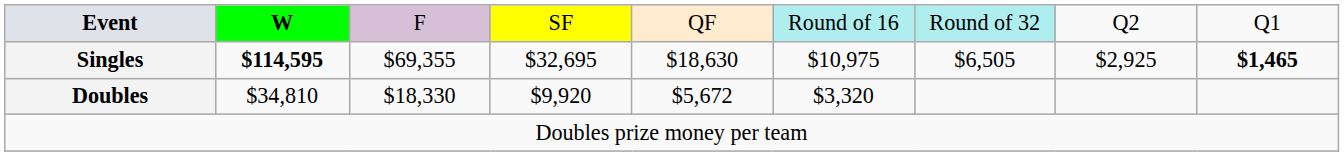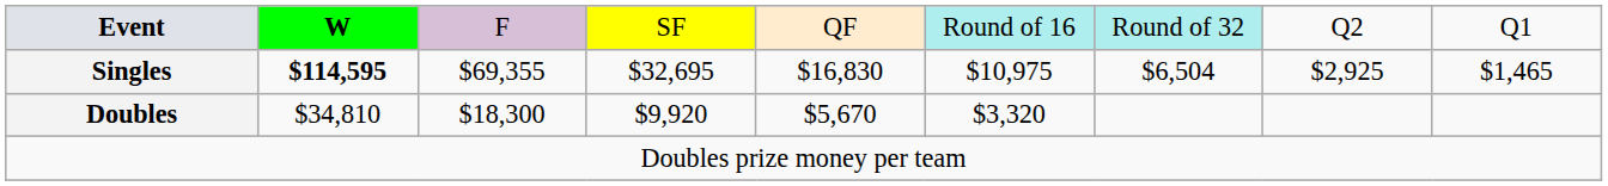 <table class=wikitable style=font-size:90%;text-align:center>
 <tr>
 <td style="width:130px; background:#dfe2e9;"><strong>Event</strong></td>
 <td style="width:80px; background:lime;"><strong>W</strong></td>
 <td style="width:85px; background:thistle;">F</td>
 <td style="width:85px; background:#ff0;">SF</td>
 <td style="width:85px; background:#ffebcd;">QF</td>
 <td style="width:85px; background:#afeeee;">Round of 16</td>
 <td style="width:85px; background:#afeeee;">Round of 32</td>
 <td width=85>Q2</td>
 <td width=85>Q1</td>
 </tr>
 <tr>
 <td style="background:#f3f3f3;"><strong>Singles</strong></td>
 <td><strong>$114,595</strong></td>
 <td>$69,355</td>
 <td>$32,695</td>
-<td>$18,630</td>
+<td>$16,830</td>
 <td>$10,975</td>
-<td>$6,505</td>
+<td>$6,504</td>
 <td>$2,925</td>
-<td><strong>$1,465</strong></td>
+<td>$1,465</td>
 </tr>
 <tr>
 <td style="background:#f3f3f3;"><strong>Doubles</strong></td>
 <td>$34,810</td>
-<td>$18,330</td>
+<td>$18,300</td>
 <td>$9,920</td>
-<td>$5,672</td>
+<td>$5,670</td>
 <td>$3,320</td>
 <td></td>
 <td></td>
 <td></td>
 </tr>
 <tr>
 <td colspan=9>Doubles prize money per team</td>
 </tr>
 </table>
